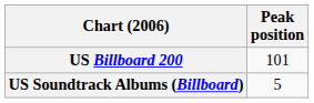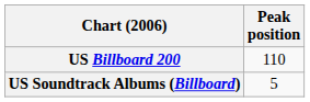 <table class="wikitable plainrowheaders">
 <tr>
 <th scope="col">Chart (2006)</th>
 <th scope="col">Peak<br>position</th>
 </tr>
 <tr>
 <th scope=row>US <em><a href='#'>Billboard 200</a></em></th>
-<td align="center">101</td>
+<td align="center">110</td>
 </tr>
 <tr>
 <th scope=row>US Soundtrack Albums (<em><a href='#'>Billboard</a></em>)</th>
 <td align="center">5</td>
 </tr>
 </table>
